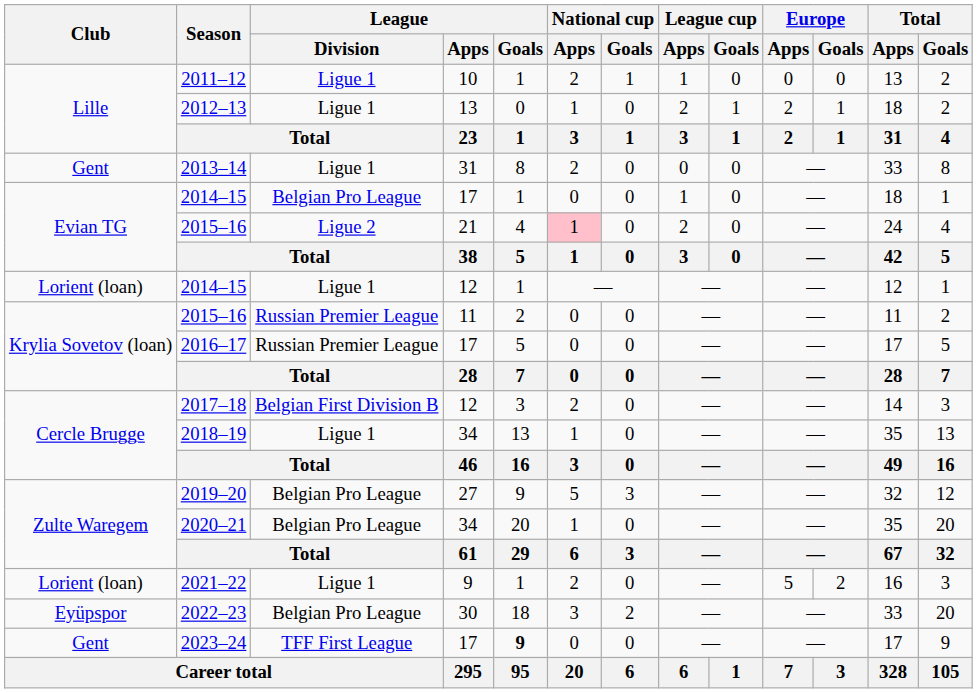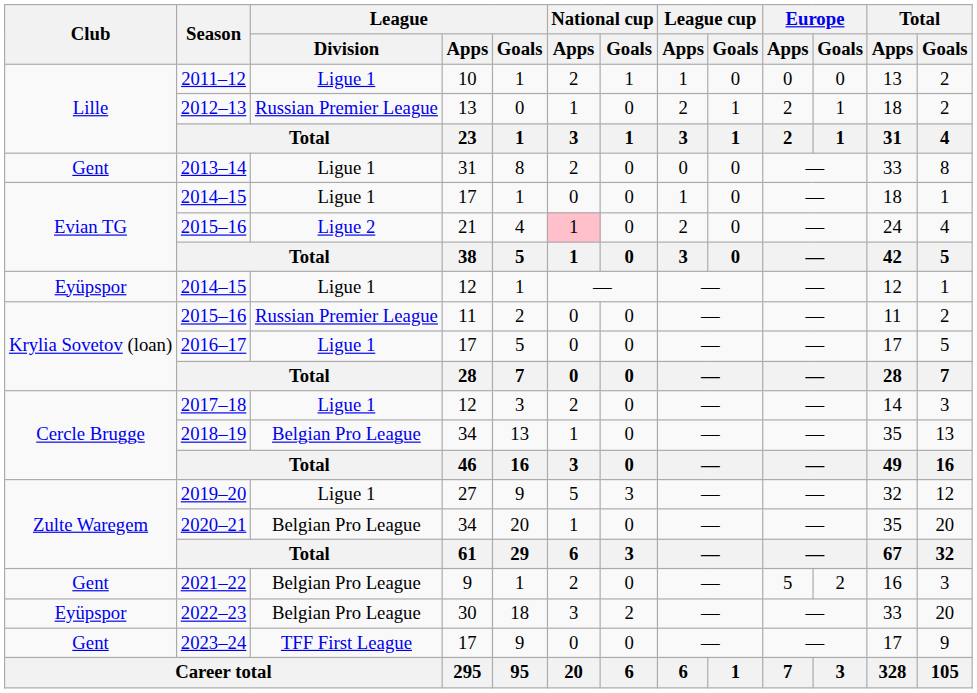 <table class="wikitable" style="text-align: center">
 <tr>
 <th rowspan="2">Club</th>
 <th rowspan="2">Season</th>
 <th colspan="3">League</th>
 <th colspan="2">National cup</th>
 <th colspan="2">League cup</th>
 <th colspan="2"><a href='#'>Europe</a></th>
 <th colspan="2">Total</th>
 </tr>
 <tr>
 <th>Division</th>
 <th>Apps</th>
 <th>Goals</th>
 <th>Apps</th>
 <th>Goals</th>
 <th>Apps</th>
 <th>Goals</th>
 <th>Apps</th>
 <th>Goals</th>
 <th>Apps</th>
 <th>Goals</th>
 </tr>
 <tr>
 <td rowspan="3"><a href='#'>Lille</a></td>
 <td><a href='#'>2011–12</a></td>
 <td><a href='#'>Ligue 1</a></td>
 <td>10</td>
 <td>1</td>
 <td>2</td>
 <td>1</td>
 <td>1</td>
 <td>0</td>
 <td>0</td>
 <td>0</td>
 <td>13</td>
 <td>2</td>
 </tr>
 <tr>
 <td><a href='#'>2012–13</a></td>
-<td>Ligue 1</td>
+<td><a href='#'>Russian Premier League</a></td>
 <td>13</td>
 <td>0</td>
 <td>1</td>
 <td>0</td>
 <td>2</td>
 <td>1</td>
 <td>2</td>
 <td>1</td>
 <td>18</td>
 <td>2</td>
 </tr>
 <tr>
 <th colspan="2">Total</th>
 <th>23</th>
 <th>1</th>
 <th>3</th>
 <th>1</th>
 <th>3</th>
 <th>1</th>
 <th>2</th>
 <th>1</th>
 <th>31</th>
 <th>4</th>
 </tr>
 <tr>
 <td><a href='#'>Gent</a></td>
 <td><a href='#'>2013–14</a></td>
 <td>Ligue 1</td>
 <td>31</td>
 <td>8</td>
 <td>2</td>
 <td>0</td>
 <td>0</td>
 <td>0</td>
 <td colspan="2">—</td>
 <td>33</td>
 <td>8</td>
 </tr>
 <tr>
 <td rowspan="3"><a href='#'>Evian TG</a></td>
 <td><a href='#'>2014–15</a></td>
-<td><a href='#'>Belgian Pro League</a></td>
+<td>Ligue 1</td>
 <td>17</td>
 <td>1</td>
 <td>0</td>
 <td>0</td>
 <td>1</td>
 <td>0</td>
 <td colspan="2">—</td>
 <td>18</td>
 <td>1</td>
 </tr>
 <tr>
 <td><a href='#'>2015–16</a></td>
 <td><a href='#'>Ligue 2</a></td>
 <td>21</td>
 <td>4</td>
 <td style="background: pink;">1</td>
 <td>0</td>
 <td>2</td>
 <td>0</td>
 <td colspan="2">—</td>
 <td>24</td>
 <td>4</td>
 </tr>
 <tr>
 <th colspan="2">Total</th>
 <th>38</th>
 <th>5</th>
 <th>1</th>
 <th>0</th>
 <th>3</th>
 <th>0</th>
 <th colspan="2">—</th>
 <th>42</th>
 <th>5</th>
 </tr>
 <tr>
-<td><a href='#'>Lorient</a> (loan)</td>
+<td><a href='#'>Eyüpspor</a></td>
 <td><a href='#'>2014–15</a></td>
 <td>Ligue 1</td>
 <td>12</td>
 <td>1</td>
 <td colspan="2">—</td>
 <td colspan="2">—</td>
 <td colspan="2">—</td>
 <td>12</td>
 <td>1</td>
 </tr>
 <tr>
 <td rowspan="3"><a href='#'>Krylia Sovetov</a> (loan)</td>
 <td><a href='#'>2015–16</a></td>
 <td><a href='#'>Russian Premier League</a></td>
 <td>11</td>
 <td>2</td>
 <td>0</td>
 <td>0</td>
 <td colspan="2">—</td>
 <td colspan="2">—</td>
 <td>11</td>
 <td>2</td>
 </tr>
 <tr>
 <td><a href='#'>2016–17</a></td>
-<td>Russian Premier League</td>
+<td><a href='#'>Ligue 1</a></td>
 <td>17</td>
 <td>5</td>
 <td>0</td>
 <td>0</td>
 <td colspan="2">—</td>
 <td colspan="2">—</td>
 <td>17</td>
 <td>5</td>
 </tr>
 <tr>
 <th colspan="2">Total</th>
 <th>28</th>
 <th>7</th>
 <th>0</th>
 <th>0</th>
 <th colspan="2">—</th>
 <th colspan="2">—</th>
 <th>28</th>
 <th>7</th>
 </tr>
 <tr>
 <td rowspan="3"><a href='#'>Cercle Brugge</a></td>
 <td><a href='#'>2017–18</a></td>
-<td><a href='#'>Belgian First Division B</a></td>
+<td><a href='#'>Ligue 1</a></td>
 <td>12</td>
 <td>3</td>
 <td>2</td>
 <td>0</td>
 <td colspan="2">—</td>
 <td colspan="2">—</td>
 <td>14</td>
 <td>3</td>
 </tr>
 <tr>
 <td><a href='#'>2018–19</a></td>
-<td>Ligue 1</td>
+<td><a href='#'>Belgian Pro League</a></td>
 <td>34</td>
 <td>13</td>
 <td>1</td>
 <td>0</td>
 <td colspan="2">—</td>
 <td colspan="2">—</td>
 <td>35</td>
 <td>13</td>
 </tr>
 <tr>
 <th colspan="2">Total</th>
 <th>46</th>
 <th>16</th>
 <th>3</th>
 <th>0</th>
 <th colspan="2">—</th>
 <th colspan="2">—</th>
 <th>49</th>
 <th>16</th>
 </tr>
 <tr>
 <td rowspan="3"><a href='#'>Zulte Waregem</a></td>
 <td><a href='#'>2019–20</a></td>
-<td>Belgian Pro League</td>
+<td>Ligue 1</td>
 <td>27</td>
 <td>9</td>
 <td>5</td>
 <td>3</td>
 <td colspan="2">—</td>
 <td colspan="2">—</td>
 <td>32</td>
 <td>12</td>
 </tr>
 <tr>
 <td><a href='#'>2020–21</a></td>
 <td>Belgian Pro League</td>
 <td>34</td>
 <td>20</td>
 <td>1</td>
 <td>0</td>
 <td colspan="2">—</td>
 <td colspan="2">—</td>
 <td>35</td>
 <td>20</td>
 </tr>
 <tr>
 <th colspan="2">Total</th>
 <th>61</th>
 <th>29</th>
 <th>6</th>
 <th>3</th>
 <th colspan="2">—</th>
 <th colspan="2">—</th>
 <th>67</th>
 <th>32</th>
 </tr>
 <tr>
-<td><a href='#'>Lorient</a> (loan)</td>
+<td><a href='#'>Gent</a></td>
 <td><a href='#'>2021–22</a></td>
-<td>Ligue 1</td>
+<td>Belgian Pro League</td>
 <td>9</td>
 <td>1</td>
 <td>2</td>
 <td>0</td>
 <td colspan="2">—</td>
 <td>5</td>
 <td>2</td>
 <td>16</td>
 <td>3</td>
 </tr>
 <tr>
 <td><a href='#'>Eyüpspor</a></td>
 <td><a href='#'>2022–23</a></td>
 <td>Belgian Pro League</td>
 <td>30</td>
 <td>18</td>
 <td>3</td>
 <td>2</td>
 <td colspan="2">—</td>
 <td colspan="2">—</td>
 <td>33</td>
 <td>20</td>
 </tr>
 <tr>
 <td><a href='#'>Gent</a></td>
 <td><a href='#'>2023–24</a></td>
 <td><a href='#'>TFF First League</a></td>
 <td>17</td>
-<td><strong>9</strong></td>
+<td>9</td>
 <td>0</td>
 <td>0</td>
 <td colspan="2">—</td>
 <td colspan="2">—</td>
 <td>17</td>
 <td>9</td>
 </tr>
 <tr>
 <th colspan="3">Career total</th>
 <th>295</th>
 <th>95</th>
 <th>20</th>
 <th>6</th>
 <th>6</th>
 <th>1</th>
 <th>7</th>
 <th>3</th>
 <th>328</th>
 <th>105</th>
 </tr>
 </table>
